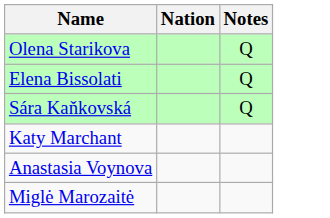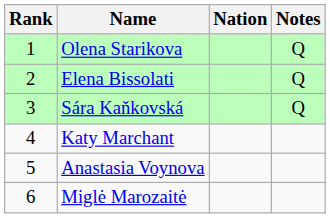 <table class="wikitable sortable" style="text-align:center">
 <tr>
+<th>Rank</th>
 <th>Name</th>
 <th>Nation</th>
 <th>Notes</th>
 </tr>
 <tr bgcolor=bbffbb>
+<td>1</td>
 <td align=left><a href='#'>Olena Starikova</a></td>
 <td align=left></td>
 <td>Q</td>
 </tr>
 <tr bgcolor=bbffbb>
+<td>2</td>
 <td align=left><a href='#'>Elena Bissolati</a></td>
 <td align=left></td>
 <td>Q</td>
 </tr>
 <tr bgcolor=bbffbb>
+<td>3</td>
 <td align=left><a href='#'>Sára Kaňkovská</a></td>
 <td align=left></td>
 <td>Q</td>
 </tr>
 <tr>
+<td>4</td>
 <td align=left><a href='#'>Katy Marchant</a></td>
 <td align=left></td>
 <td></td>
 </tr>
 <tr>
+<td>5</td>
 <td align=left><a href='#'>Anastasia Voynova</a></td>
 <td align=left></td>
 <td></td>
 </tr>
 <tr>
+<td>6</td>
 <td align=left><a href='#'>Miglė Marozaitė</a></td>
 <td align=left></td>
 <td></td>
 </tr>
 </table>
